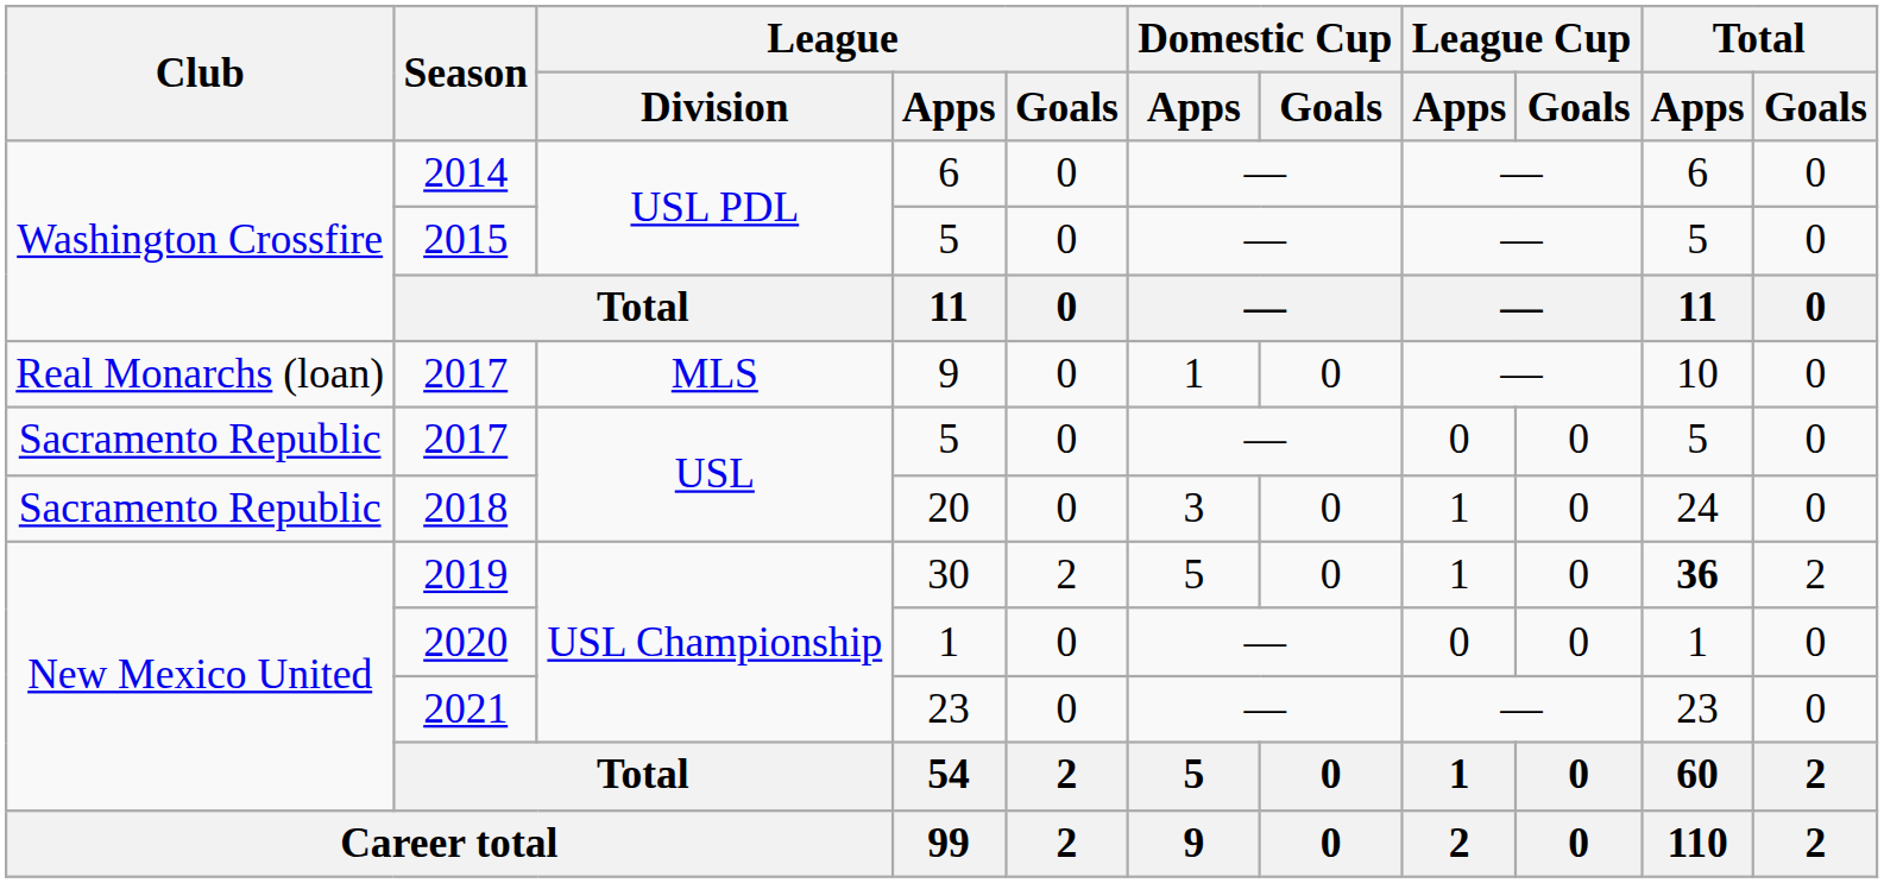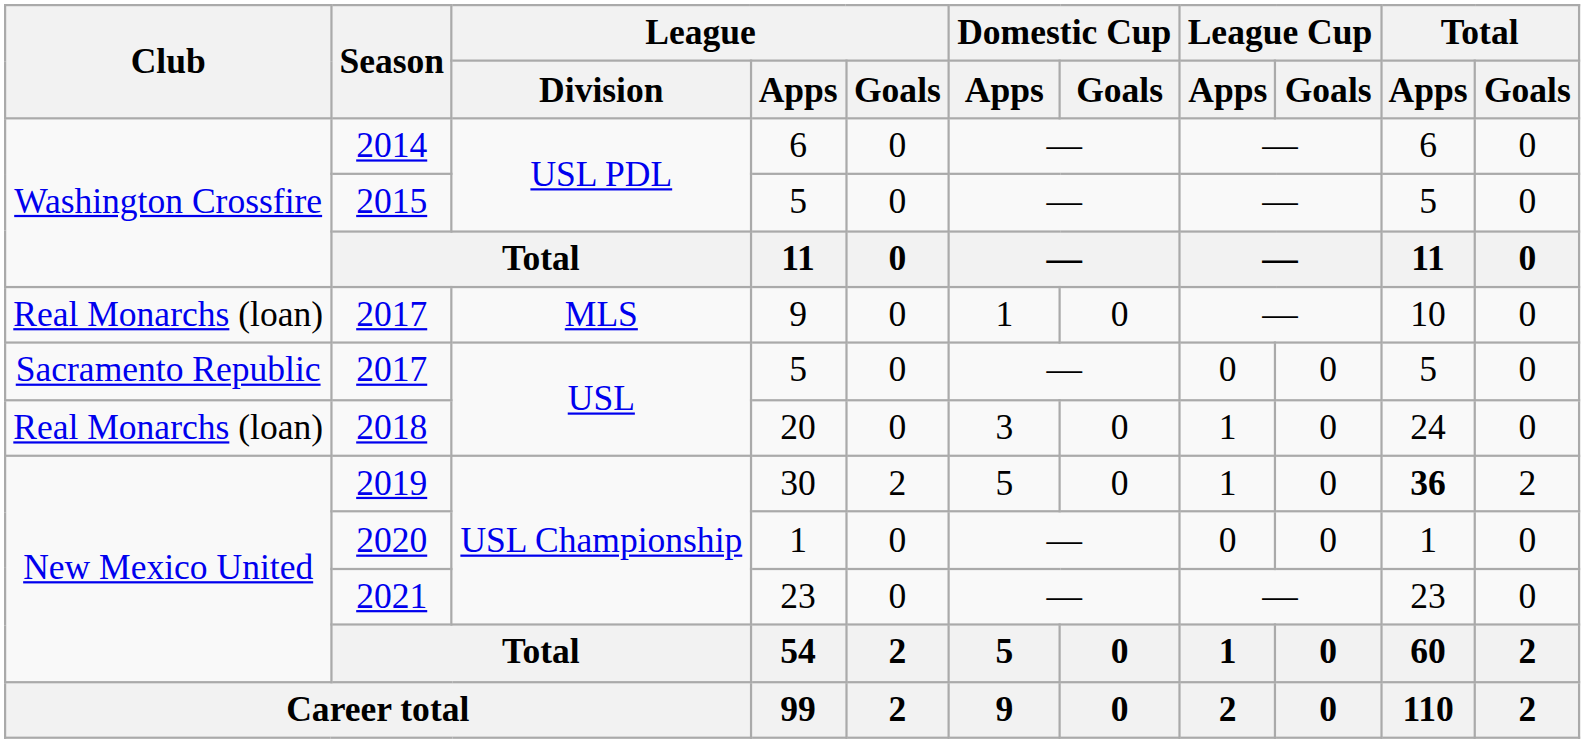 <table class="wikitable" style="text-align: center;">
 <tr>
 <th rowspan="2">Club</th>
 <th rowspan="2">Season</th>
 <th colspan="3">League</th>
 <th colspan="2">Domestic Cup</th>
 <th colspan="2">League Cup</th>
 <th colspan="2">Total</th>
 </tr>
 <tr>
 <th>Division</th>
 <th>Apps</th>
 <th>Goals</th>
 <th>Apps</th>
 <th>Goals</th>
 <th>Apps</th>
 <th>Goals</th>
 <th>Apps</th>
 <th>Goals</th>
 </tr>
 <tr>
 <td rowspan="3"><a href='#'>Washington Crossfire</a></td>
 <td><a href='#'>2014</a></td>
 <td rowspan="2"><a href='#'>USL PDL</a></td>
 <td>6</td>
 <td>0</td>
 <td colspan="2">—</td>
 <td colspan="2">—</td>
 <td>6</td>
 <td>0</td>
 </tr>
 <tr>
 <td><a href='#'>2015</a></td>
 <td>5</td>
 <td>0</td>
 <td colspan="2">—</td>
 <td colspan="2">—</td>
 <td>5</td>
 <td>0</td>
 </tr>
 <tr>
 <th colspan="2">Total</th>
 <th>11</th>
 <th>0</th>
 <th colspan="2">—</th>
 <th colspan="2">—</th>
 <th>11</th>
 <th>0</th>
 </tr>
 <tr>
 <td><a href='#'>Real Monarchs</a> (loan)</td>
 <td><a href='#'>2017</a></td>
 <td><a href='#'>MLS</a></td>
 <td>9</td>
 <td>0</td>
 <td>1</td>
 <td>0</td>
 <td colspan="2">—</td>
 <td>10</td>
 <td>0</td>
 </tr>
 <tr>
 <td><a href='#'>Sacramento Republic</a></td>
 <td><a href='#'>2017</a></td>
 <td rowspan="2"><a href='#'>USL</a></td>
 <td>5</td>
 <td>0</td>
 <td colspan="2">—</td>
 <td>0</td>
 <td>0</td>
 <td>5</td>
 <td>0</td>
 </tr>
 <tr>
-<td><a href='#'>Sacramento Republic</a></td>
+<td><a href='#'>Real Monarchs</a> (loan)</td>
 <td><a href='#'>2018</a></td>
 <td>20</td>
 <td>0</td>
 <td>3</td>
 <td>0</td>
 <td>1</td>
 <td>0</td>
 <td>24</td>
 <td>0</td>
 </tr>
 <tr>
 <td rowspan="4"><a href='#'>New Mexico United</a></td>
 <td><a href='#'>2019</a></td>
 <td rowspan="3"><a href='#'>USL Championship</a></td>
 <td>30</td>
 <td>2</td>
 <td>5</td>
 <td>0</td>
 <td>1</td>
 <td>0</td>
 <td><strong>36</strong></td>
 <td>2</td>
 </tr>
 <tr>
 <td><a href='#'>2020</a></td>
 <td>1</td>
 <td>0</td>
 <td colspan="2">—</td>
 <td>0</td>
 <td>0</td>
 <td>1</td>
 <td>0</td>
 </tr>
 <tr>
 <td><a href='#'>2021</a></td>
 <td>23</td>
 <td>0</td>
 <td colspan="2">—</td>
 <td colspan="2">—</td>
 <td>23</td>
 <td>0</td>
 </tr>
 <tr>
 <th colspan="2">Total</th>
 <th>54</th>
 <th>2</th>
 <th>5</th>
 <th>0</th>
 <th>1</th>
 <th>0</th>
 <th>60</th>
 <th>2</th>
 </tr>
 <tr>
 <th colspan="3">Career total</th>
 <th>99</th>
 <th>2</th>
 <th>9</th>
 <th>0</th>
 <th>2</th>
 <th>0</th>
 <th>110</th>
 <th>2</th>
 </tr>
 </table>
